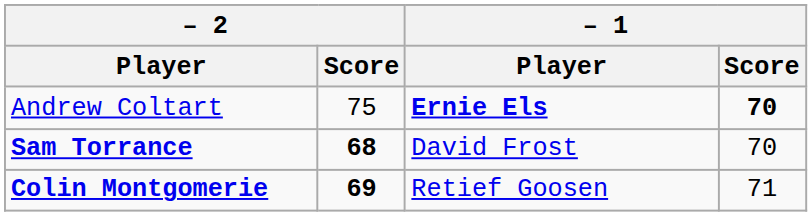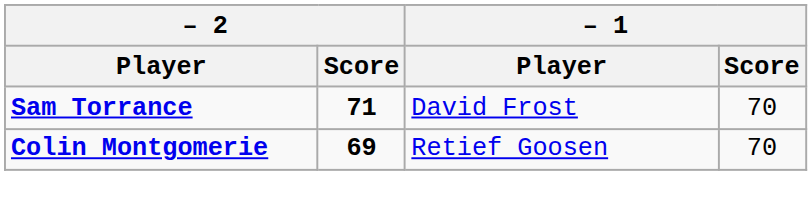 <table class=wikitable>
 <tr>
 <th colspan=2> – 2</th>
 <th colspan=2> – 1</th>
 </tr>
 <tr>
 <th width=155>Player</th>
 <th>Score</th>
 <th width=155>Player</th>
 <th>Score</th>
 </tr>
 <tr>
-<td><a href='#'>Andrew Coltart</a></td>
-<td align=center>75</td>
-<td><strong><a href='#'>Ernie Els</a></strong></td>
-<td align=center><strong>70</strong></td>
-</tr>
-<tr>
 <td><strong><a href='#'>Sam Torrance</a></strong></td>
-<td align=center><strong>68</strong></td>
+<td align=center><strong>71</strong></td>
 <td><a href='#'>David Frost</a></td>
 <td align=center>70</td>
 </tr>
 <tr>
 <td><strong><a href='#'>Colin Montgomerie</a></strong></td>
 <td align=center><strong>69</strong></td>
 <td><a href='#'>Retief Goosen</a></td>
-<td align=center>71</td>
+<td align=center>70</td>
 </tr>
 </table>
